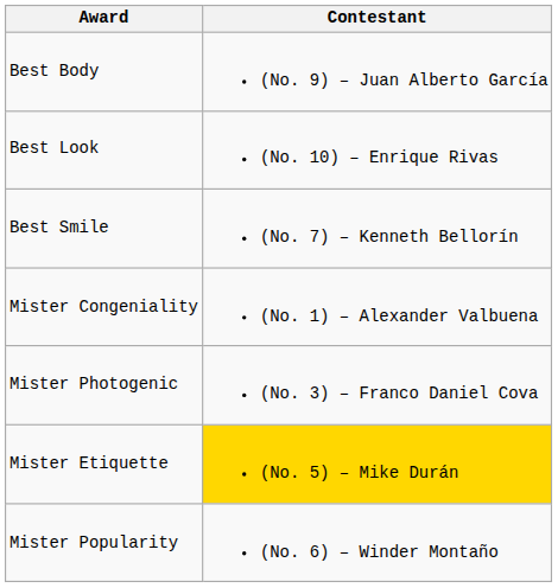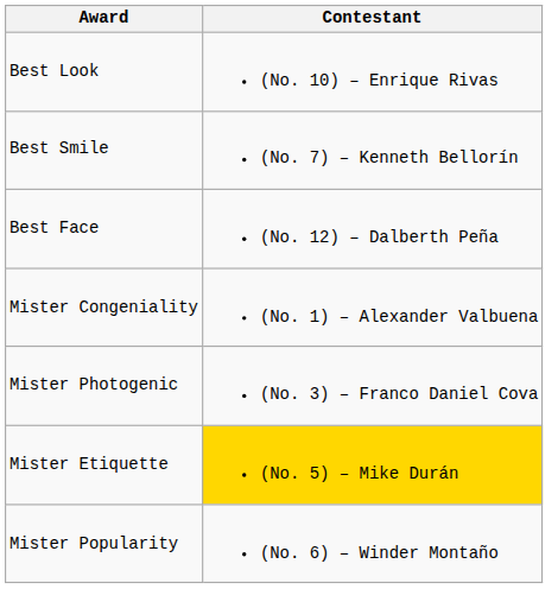 <table class="wikitable sortable" style="font-size: 95%;">
 <tr>
 <th>Award</th>
 <th>Contestant</th>
-</tr>
-<tr>
-<td>Best Body</td>
-<td><br><ul><li> (No. 9) – Juan Alberto García</li></ul></td>
 </tr>
 <tr>
 <td>Best Look</td>
 <td><br><ul><li> (No. 10) – Enrique Rivas</li></ul></td>
 </tr>
 <tr>
 <td>Best Smile</td>
 <td><br><ul><li> (No. 7) – Kenneth Bellorín</li></ul></td>
+</tr>
+<tr>
+<td>Best Face</td>
+<td><br><ul><li> (No. 12) – Dalberth Peña</li></ul></td>
 </tr>
 <tr>
 <td>Mister Congeniality</td>
 <td><br><ul><li> (No. 1) – Alexander Valbuena</li></ul></td>
 </tr>
 <tr>
 <td>Mister Photogenic</td>
 <td><br><ul><li> (No. 3) – Franco Daniel Cova</li></ul></td>
 </tr>
 <tr>
 <td>Mister Etiquette</td>
 <td style="background: gold;"><br><ul><li> (No. 5) – Mike Durán</li></ul></td>
 </tr>
 <tr>
 <td>Mister Popularity</td>
 <td><br><ul><li> (No. 6) – Winder Montaño</li></ul></td>
 </tr>
 </table>
